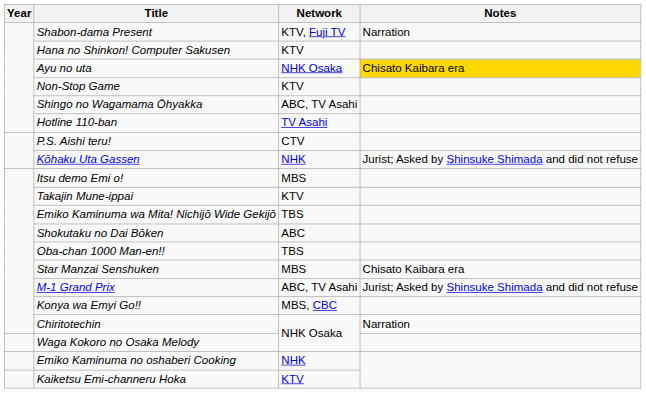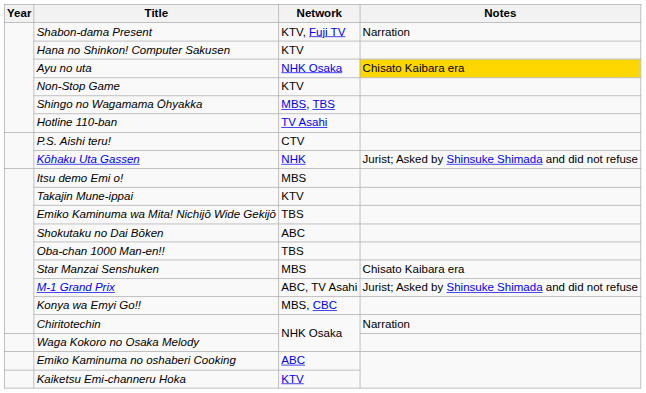 <table class="wikitable">
 <tr>
 <th>Year</th>
 <th>Title</th>
 <th>Network</th>
 <th>Notes</th>
 </tr>
 <tr>
 <td rowspan="6"></td>
 <td><em>Shabon-dama Present</em></td>
 <td>KTV, <a href='#'>Fuji TV</a></td>
 <td>Narration</td>
 </tr>
 <tr>
 <td><em>Hana no Shinkon! Computer Sakusen</em></td>
 <td>KTV</td>
 <td></td>
 </tr>
 <tr>
 <td><em>Ayu no uta</em></td>
 <td><a href='#'>NHK Osaka</a></td>
 <td style="background: gold;">Chisato Kaibara era</td>
 </tr>
 <tr>
 <td><em>Non-Stop Game</em></td>
 <td>KTV</td>
 <td></td>
 </tr>
 <tr>
 <td><em>Shingo no Wagamama Ōhyakka</em></td>
-<td>ABC, TV Asahi</td>
+<td><a href='#'>MBS</a>, <a href='#'>TBS</a></td>
 <td></td>
 </tr>
 <tr>
 <td><em>Hotline 110-ban</em></td>
 <td><a href='#'>TV Asahi</a></td>
 <td></td>
 </tr>
 <tr>
 <td rowspan="2">　</td>
 <td><em>P.S. Aishi teru!</em></td>
 <td>CTV</td>
 <td></td>
 </tr>
 <tr>
 <td><em><a href='#'>Kōhaku Uta Gassen</a></em></td>
 <td><a href='#'>NHK</a></td>
 <td>Jurist; Asked by <a href='#'>Shinsuke Shimada</a> and did not refuse</td>
 </tr>
 <tr>
 <td rowspan="9"></td>
 <td><em>Itsu demo Emi o!</em></td>
 <td>MBS</td>
 <td></td>
 </tr>
 <tr>
 <td><em>Takajin Mune-ippai</em></td>
 <td>KTV</td>
 <td></td>
 </tr>
 <tr>
 <td><em>Emiko Kaminuma wa Mita! Nichijō Wide Gekijō</em></td>
 <td>TBS</td>
 <td></td>
 </tr>
 <tr>
 <td><em>Shokutaku no Dai Bōken</em></td>
 <td>ABC</td>
 <td></td>
 </tr>
 <tr>
 <td><em>Oba-chan 1000 Man-en!!</em></td>
 <td>TBS</td>
 <td></td>
 </tr>
 <tr>
 <td><em>Star Manzai Senshuken</em></td>
 <td>MBS</td>
 <td>Chisato Kaibara era</td>
 </tr>
 <tr>
 <td><em><a href='#'>M-1 Grand Prix</a></em></td>
 <td>ABC, TV Asahi</td>
 <td>Jurist; Asked by <a href='#'>Shinsuke Shimada</a> and did not refuse</td>
 </tr>
 <tr>
 <td><em>Konya wa Emyi Go!!</em></td>
 <td>MBS, <a href='#'>CBC</a></td>
 <td></td>
 </tr>
 <tr>
 <td><em>Chiritotechin</em></td>
 <td rowspan="2">NHK Osaka</td>
 <td>Narration</td>
 </tr>
 <tr>
 <td></td>
 <td><em>Waga Kokoro no Osaka Melody</em></td>
 <td></td>
 </tr>
 <tr>
 <td></td>
 <td><em>Emiko Kaminuma no oshaberi Cooking</em></td>
-<td><a href='#'>NHK</a></td>
+<td><a href='#'>ABC</a></td>
 </tr>
 <tr>
 <td></td>
 <td><em>Kaiketsu Emi-channeru Hoka</em></td>
 <td><a href='#'>KTV</a></td>
 </tr>
 </table>
